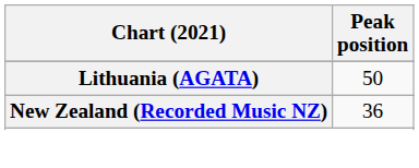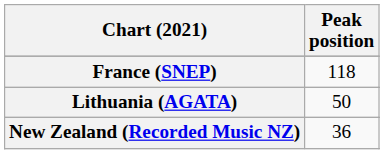 <table class="wikitable sortable plainrowheaders" style="text-align:center">
 <tr>
 <th scope="col">Chart (2021)</th>
 <th scope="col">Peak<br>position</th>
 </tr>
 <tr>
 </tr>
 <tr>
 </tr>
 <tr>
+</tr>
+<tr>
+<th scope="row">France (<a href='#'>SNEP</a>)</th>
+<td>118</td>
 </tr>
 <tr>
 </tr>
 <tr>
 </tr>
 <tr>
 </tr>
 <tr>
 <th scope="row">Lithuania (<a href='#'>AGATA</a>)</th>
 <td>50</td>
 </tr>
 <tr>
 </tr>
 <tr>
 <th scope="row">New Zealand (<a href='#'>Recorded Music NZ</a>)</th>
 <td>36</td>
 </tr>
 <tr>
 </tr>
 <tr>
 </tr>
 <tr>
 </tr>
 <tr>
 </tr>
 <tr>
 </tr>
 <tr>
 </tr>
 </table>
